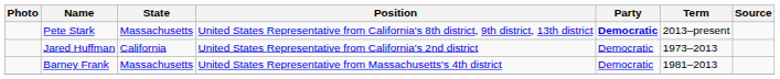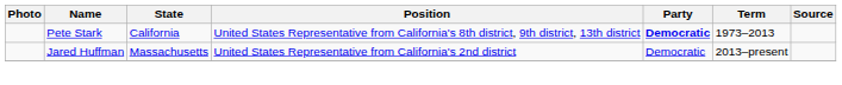 <table class="wikitable">
 <tr>
 <th>Photo</th>
 <th>Name</th>
 <th>State</th>
 <th>Position</th>
 <th>Party</th>
 <th>Term</th>
 <th>Source</th>
 </tr>
 <tr>
 <td></td>
 <td><a href='#'>Pete Stark</a></td>
-<td><a href='#'>Massachusetts</a></td>
+<td><a href='#'>California</a></td>
 <td><a href='#'>United States Representative from California's 8th district</a>, <a href='#'>9th district</a>, <a href='#'>13th district</a></td>
 <td><strong><a href='#'>Democratic</a></strong></td>
-<td>2013–present</td>
+<td>1973–2013</td>
 <td></td>
 </tr>
 <tr>
 <td></td>
 <td><a href='#'>Jared Huffman</a></td>
-<td><a href='#'>California</a></td>
+<td><a href='#'>Massachusetts</a></td>
 <td><a href='#'>United States Representative from California's 2nd district</a></td>
 <td><a href='#'>Democratic</a></td>
-<td>1973–2013</td>
-<td></td>
-</tr>
-<tr>
-<td></td>
-<td><a href='#'>Barney Frank</a></td>
-<td><a href='#'>Massachusetts</a></td>
-<td><a href='#'>United States Representative from Massachusetts's 4th district</a></td>
-<td><a href='#'>Democratic</a></td>
-<td>1981–2013</td>
+<td>2013–present</td>
 <td></td>
 </tr>
 <tr>
 </tr>
 </table>
